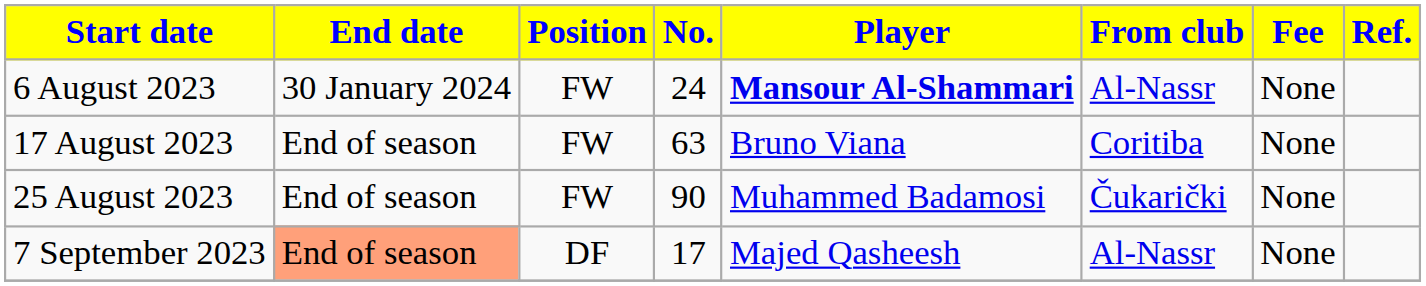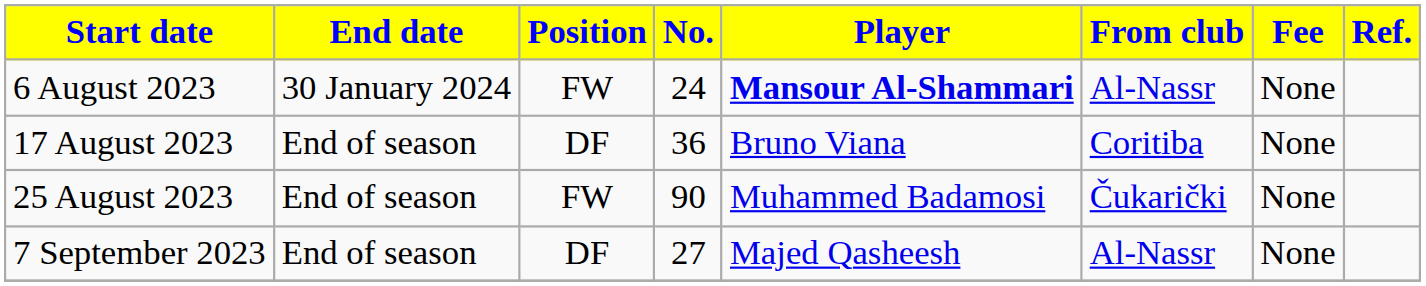 <table class="wikitable sortable">
 <tr>
 <th style="background:yellow; color:blue;"><strong>Start date</strong></th>
 <th style="background:yellow; color:blue;"><strong>End date</strong></th>
 <th style="background:yellow; color:blue;"><strong>Position</strong></th>
 <th style="background:yellow; color:blue;"><strong>No.</strong></th>
 <th style="background:yellow; color:blue;"><strong>Player</strong></th>
 <th style="background:yellow; color:blue;"><strong>From club</strong></th>
 <th style="background:yellow; color:blue;"><strong>Fee</strong></th>
 <th style="background:yellow; color:blue;"><strong>Ref.</strong></th>
 </tr>
 <tr>
 <td>6 August 2023</td>
 <td>30 January 2024</td>
 <td style="text-align:center;">FW</td>
 <td style="text-align:center;">24</td>
 <td style="text-align:left;"><strong> <a href='#'>Mansour Al-Shammari</a></strong></td>
 <td style="text-align:left;"> <a href='#'>Al-Nassr</a></td>
 <td>None</td>
 <td></td>
 </tr>
 <tr>
 <td>17 August 2023</td>
 <td>End of season</td>
-<td style="text-align:center;">FW</td>
-<td style="text-align:center;">63</td>
+<td style="text-align:center;">DF</td>
+<td style="text-align:center;">36</td>
 <td style="text-align:left;"> <a href='#'>Bruno Viana</a></td>
 <td style="text-align:left;"> <a href='#'>Coritiba</a></td>
 <td>None</td>
 <td></td>
 </tr>
 <tr>
 <td>25 August 2023</td>
 <td>End of season</td>
 <td style="text-align:center;">FW</td>
 <td style="text-align:center;">90</td>
 <td style="text-align:left;"> <a href='#'>Muhammed Badamosi</a></td>
 <td style="text-align:left;"> <a href='#'>Čukarički</a></td>
 <td>None</td>
 <td></td>
 </tr>
 <tr>
 <td>7 September 2023</td>
-<td style="background: lightsalmon;">End of season</td>
+<td>End of season</td>
 <td style="text-align:center;">DF</td>
-<td style="text-align:center;">17</td>
+<td style="text-align:center;">27</td>
 <td style="text-align:left;"> <a href='#'>Majed Qasheesh</a></td>
 <td style="text-align:left;"> <a href='#'>Al-Nassr</a></td>
 <td>None</td>
 <td></td>
 </tr>
 <tr>
 </tr>
 </table>
